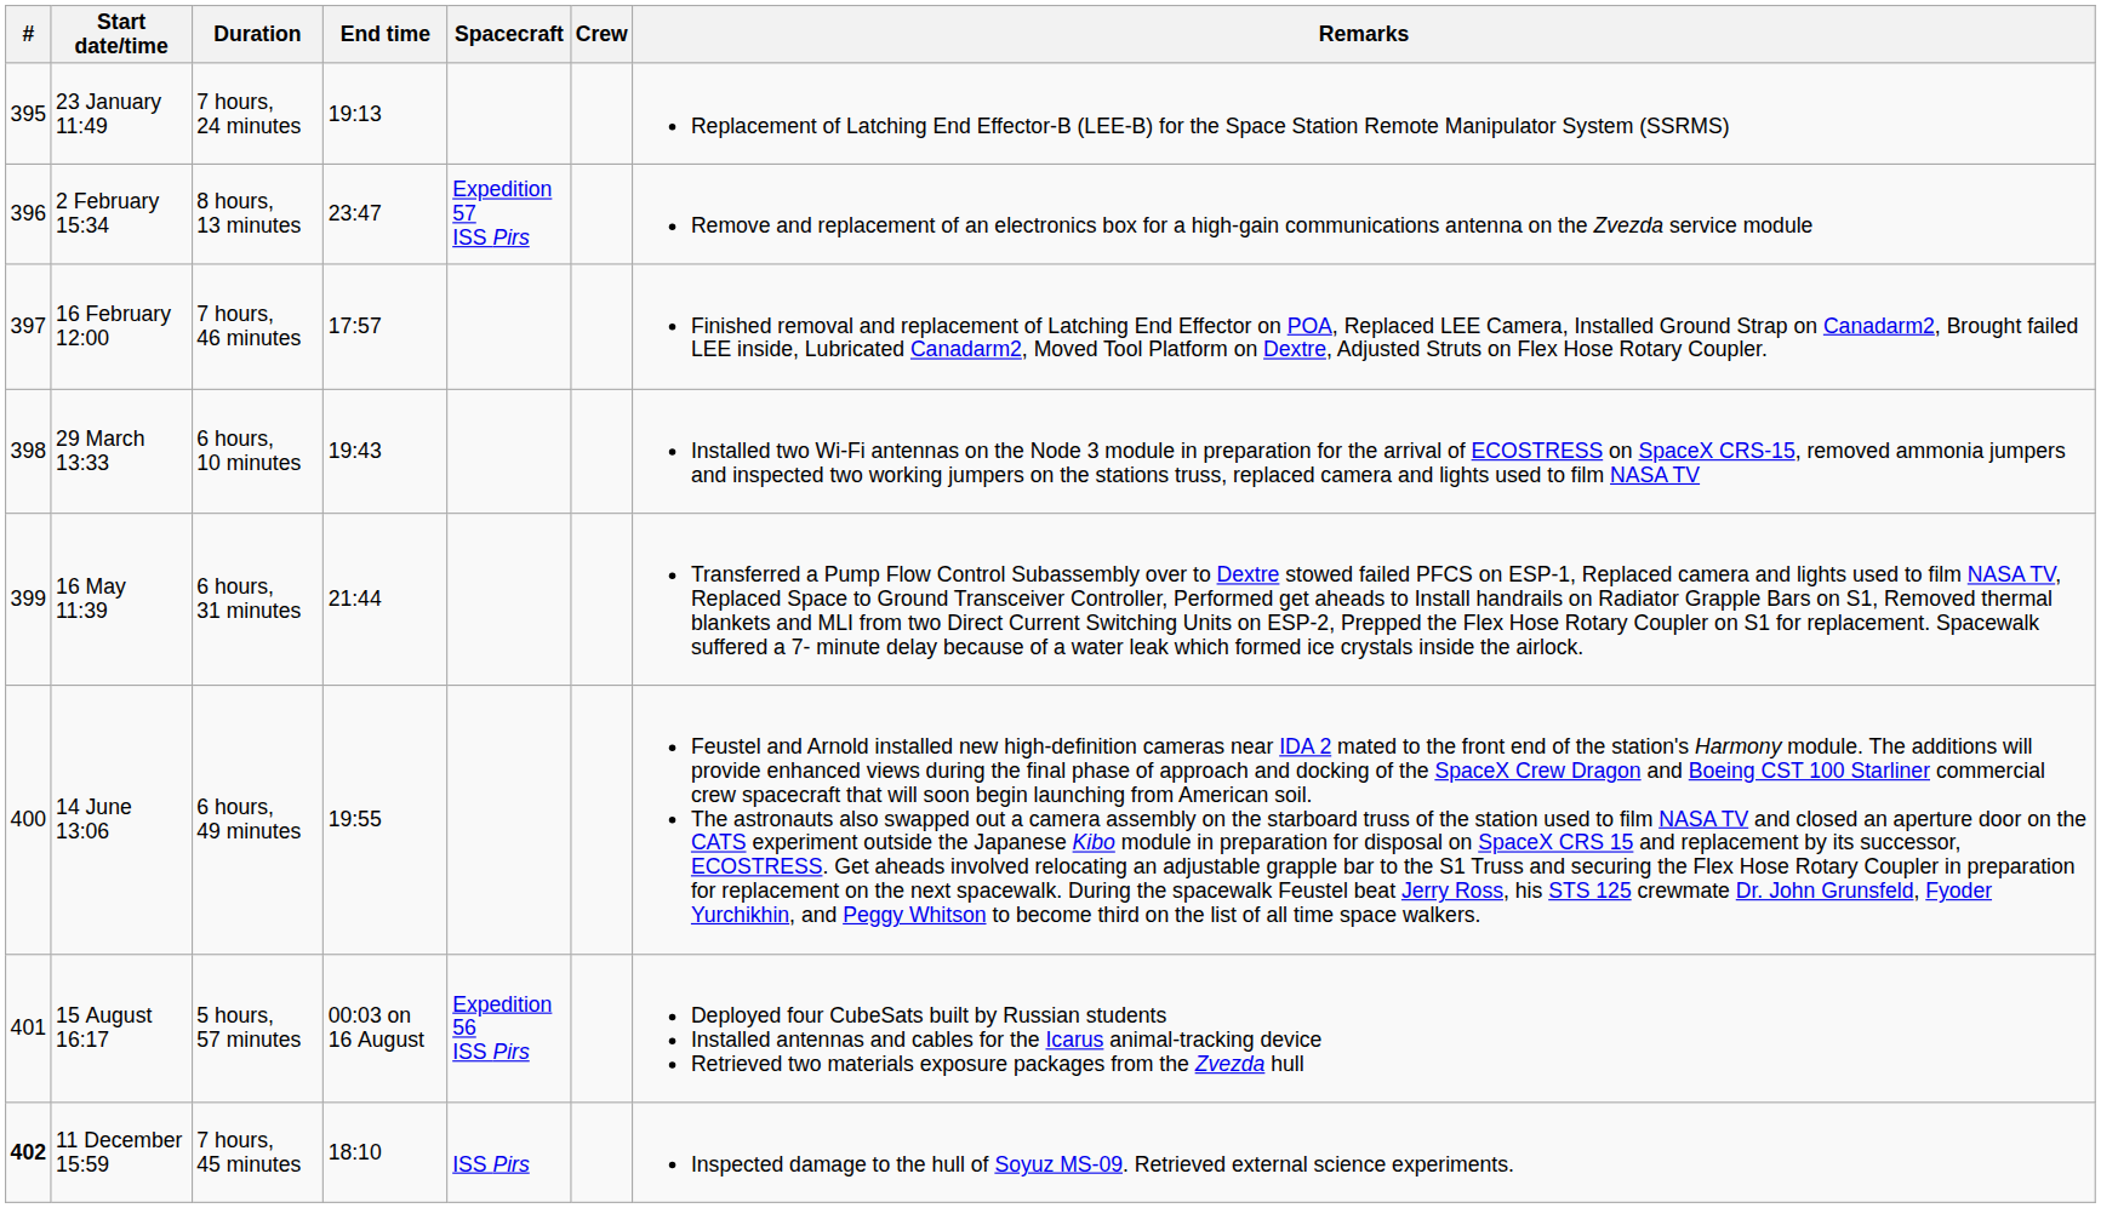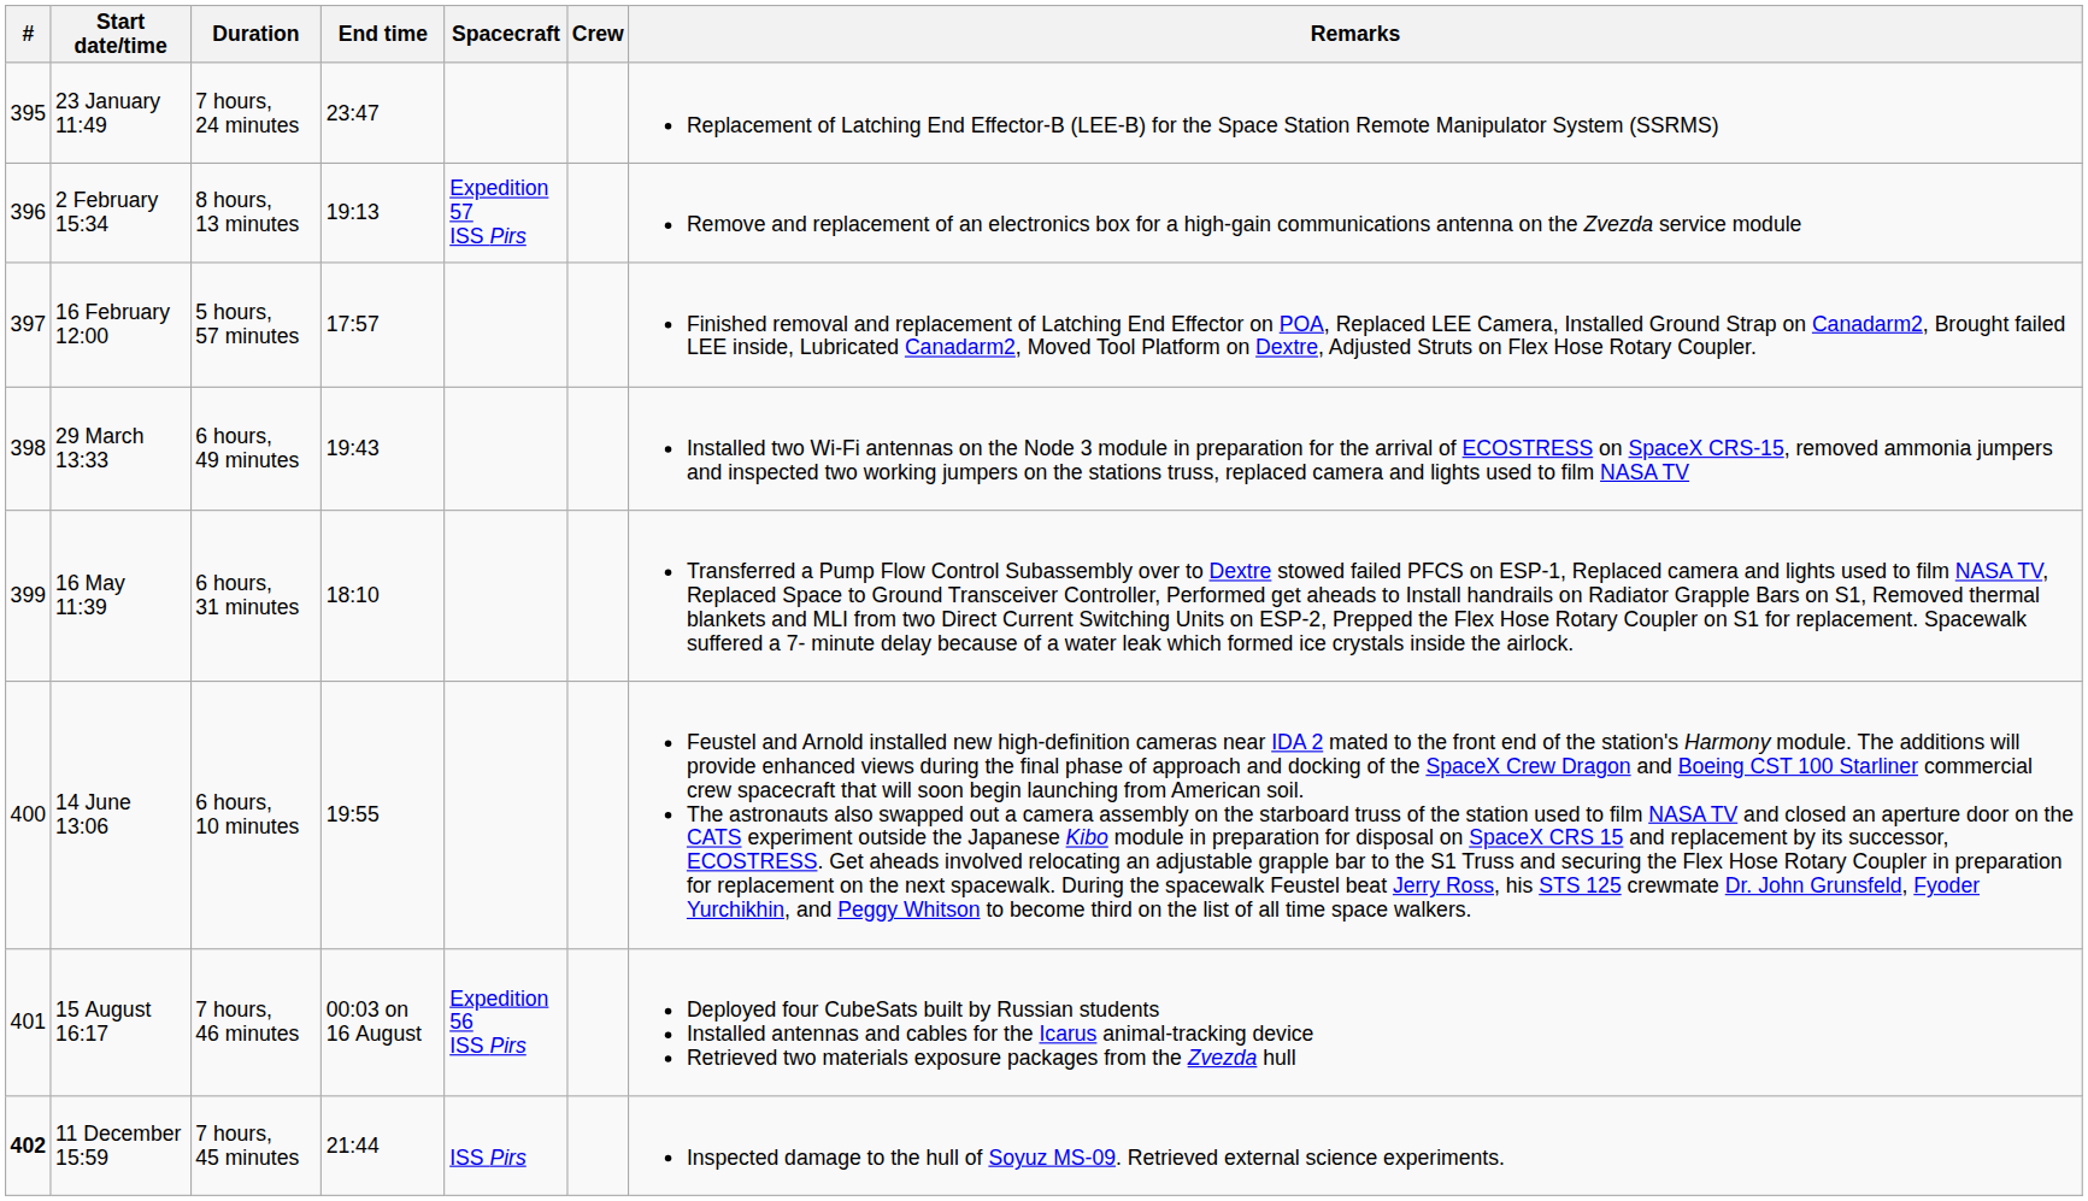 <table class="wikitable sticky-header">
 <tr>
 <th>#</th>
 <th>Start date/time</th>
 <th>Duration</th>
 <th>End time</th>
 <th>Spacecraft</th>
 <th>Crew</th>
 <th>Remarks</th>
 </tr>
 <tr>
 <td>395</td>
 <td>23 January<br>11:49</td>
 <td>7 hours, 24 minutes</td>
-<td>19:13</td>
+<td>23:47</td>
 <td><br></td>
 <td></td>
 <td><div><br><ul><li>Replacement of Latching End Effector-B (LEE-B) for the Space Station Remote Manipulator System (SSRMS)</li></ul></div></td>
 </tr>
 <tr>
 <td>396</td>
 <td>2 February<br>15:34</td>
 <td>8 hours, 13 minutes</td>
-<td>23:47</td>
+<td>19:13</td>
 <td><a href='#'>Expedition 57</a><br><a href='#'> ISS <em>Pirs</em></a></td>
 <td></td>
 <td><div><br><ul><li>Remove and replacement of an electronics box for a high-gain communications antenna on the <em>Zvezda</em> service module</li></ul></div></td>
 </tr>
 <tr>
 <td>397</td>
 <td>16 February<br>12:00</td>
-<td>7 hours, 46 minutes</td>
+<td>5 hours, 57 minutes</td>
 <td>17:57</td>
 <td><br></td>
 <td></td>
 <td><div><br><ul><li>Finished removal and replacement of Latching End Effector on <a href='#'> POA</a>, Replaced LEE Camera, Installed Ground Strap on <a href='#'>Canadarm2</a>, Brought failed LEE inside, Lubricated <a href='#'>Canadarm2</a>, Moved Tool Platform on <a href='#'>Dextre</a>, Adjusted Struts on Flex Hose Rotary Coupler.</div></li></ul></td>
 </tr>
 <tr>
 <td>398</td>
 <td>29 March<br>13:33</td>
-<td>6 hours, 10 minutes</td>
+<td>6 hours, 49 minutes</td>
 <td>19:43</td>
 <td><br></td>
 <td></td>
 <td><div><br><ul><li>Installed two Wi-Fi antennas on the Node 3 module in preparation for the arrival of <a href='#'>ECOSTRESS</a> on <a href='#'>SpaceX CRS-15</a>, removed ammonia jumpers and inspected two working jumpers on the stations truss, replaced camera and lights used to film <a href='#'>NASA TV</a></div></li></ul></td>
 </tr>
 <tr>
 <td>399</td>
 <td>16 May<br>11:39</td>
 <td>6 hours, 31 minutes</td>
-<td>21:44</td>
+<td>18:10</td>
 <td><br></td>
 <td></td>
 <td><div><br><ul><li>Transferred a Pump Flow Control Subassembly over to <a href='#'>Dextre</a> stowed failed PFCS on ESP-1, Replaced camera and lights used to film <a href='#'>NASA TV</a>, Replaced Space to Ground Transceiver Controller, Performed get aheads to Install handrails on Radiator Grapple Bars on S1, Removed thermal blankets and MLI from two Direct Current Switching Units on ESP-2, Prepped the Flex Hose Rotary Coupler on S1 for replacement. Spacewalk suffered a 7- minute delay because of a water leak which formed ice crystals inside the airlock.</div></li></ul></td>
 </tr>
 <tr>
 <td>400</td>
 <td>14 June<br>13:06</td>
-<td>6 hours, 49 minutes</td>
+<td>6 hours, 10 minutes</td>
 <td>19:55</td>
 <td><br></td>
 <td></td>
 <td><div><br><ul><li>Feustel and Arnold installed new high-definition cameras near <a href='#'> IDA 2</a> mated to the front end of the station's <em>Harmony</em> module. The additions will provide enhanced views during the final phase of approach and docking of the <a href='#'>SpaceX Crew Dragon</a> and <a href='#'> Boeing CST 100 Starliner</a> commercial crew spacecraft that will soon begin launching from American soil.</li><li>The astronauts also swapped out a camera assembly on the starboard truss of the station used to film <a href='#'>NASA TV</a> and closed an aperture door on the <a href='#'> CATS</a> experiment outside the Japanese <em><a href='#'> Kibo</a></em> module in preparation for disposal on <a href='#'> SpaceX CRS 15</a> and replacement by its successor, <a href='#'>ECOSTRESS</a>. Get aheads involved relocating an adjustable grapple bar to the S1 Truss and securing the Flex Hose Rotary Coupler in preparation for replacement on the next spacewalk. During the spacewalk Feustel beat <a href='#'> Jerry Ross</a>, his <a href='#'> STS 125</a> crewmate <a href='#'> Dr. John Grunsfeld</a>, <a href='#'> Fyoder Yurchikhin</a>, and <a href='#'>Peggy Whitson</a> to become third on the list of all time space walkers.</div></li></ul></td>
 </tr>
 <tr>
 <td>401</td>
 <td>15 August<br>16:17</td>
-<td>5 hours, 57 minutes</td>
+<td>7 hours, 46 minutes</td>
 <td>00:03 on 16 August</td>
 <td><a href='#'>Expedition 56</a><br><a href='#'> ISS <em>Pirs</em></a></td>
 <td></td>
 <td><div><br><ul><li>Deployed four CubeSats built by Russian students</li><li>Installed antennas and cables for the <a href='#'> Icarus</a> animal-tracking device</li><li>Retrieved two materials exposure packages from the <em><a href='#'> Zvezda</a></em> hull</li></ul></div></td>
 </tr>
 <tr>
 <td><strong>402</strong></td>
 <td>11 December<br>15:59</td>
 <td>7 hours, 45 minutes</td>
-<td>18:10</td>
+<td>21:44</td>
 <td><br><a href='#'> ISS <em>Pirs</em></a></td>
 <td></td>
 <td><br><ul><li>Inspected damage to the hull of <a href='#'>Soyuz MS-09</a>. Retrieved external science experiments.</li></ul></td>
 </tr>
 </table>
